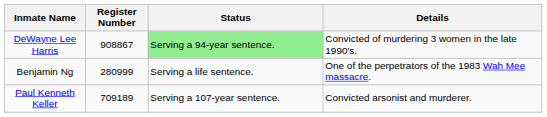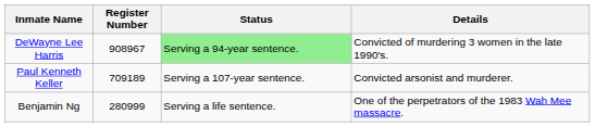 <table class="wikitable sortable">
 <tr>
 <th width=13%>Inmate Name</th>
 <th width=10%>Register Number</th>
 <th width=28%>Status</th>
 <th width=35%>Details</th>
 </tr>
 <tr>
 <td style="text-align:center;"><a href='#'>DeWayne Lee Harris</a></td>
-<td style="text-align:center;">908867</td>
+<td style="text-align:center;">908967</td>
 <td style="background: lightgreen;">Serving a 94-year sentence.</td>
 <td>Convicted of murdering 3 women in the late 1990's.</td>
+</tr>
+<tr>
+<td style="text-align:center;"><a href='#'>Paul Kenneth Keller</a></td>
+<td style="text-align:center;">709189</td>
+<td>Serving a 107-year sentence.</td>
+<td>Convicted arsonist and murderer.</td>
 </tr>
 <tr>
 <td style="text-align:center;">Benjamin Ng</td>
 <td style="text-align:center;">280999</td>
 <td>Serving a life sentence.</td>
 <td>One of the perpetrators of the 1983 <a href='#'>Wah Mee massacre</a>.</td>
 </tr>
-<tr>
-<td style="text-align:center;"><a href='#'>Paul Kenneth Keller</a></td>
-<td style="text-align:center;">709189</td>
-<td>Serving a 107-year sentence.</td>
-<td>Convicted arsonist and murderer.</td>
-</tr>
 </table>
